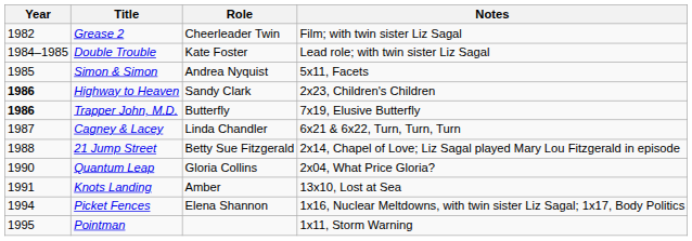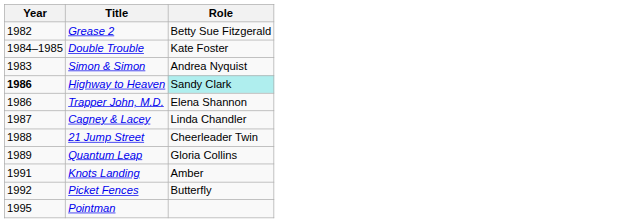 <table class="wikitable">
 <tr>
 <th>Year</th>
 <th>Title</th>
 <th>Role</th>
-<th>Notes</th>
 </tr>
 <tr>
 <td>1982</td>
 <td><em><a href='#'>Grease 2</a></em></td>
-<td>Cheerleader Twin</td>
-<td>Film; with twin sister Liz Sagal</td>
+<td>Betty Sue Fitzgerald</td>
 </tr>
 <tr>
 <td>1984–1985</td>
 <td><em><a href='#'>Double Trouble</a></em></td>
 <td>Kate Foster</td>
-<td>Lead role; with twin sister Liz Sagal</td>
 </tr>
 <tr>
-<td>1985</td>
+<td>1983</td>
 <td><em><a href='#'>Simon & Simon</a></em></td>
 <td>Andrea Nyquist</td>
-<td>5x11, Facets</td>
 </tr>
 <tr>
 <td><strong>1986</strong></td>
 <td><em><a href='#'>Highway to Heaven</a></em></td>
-<td>Sandy Clark</td>
-<td>2x23, Children's Children</td>
+<td style="background: paleturquoise;">Sandy Clark</td>
 </tr>
 <tr>
-<td><strong>1986</strong></td>
+<td>1986</td>
 <td><em><a href='#'>Trapper John, M.D.</a></em></td>
-<td>Butterfly</td>
-<td>7x19, Elusive Butterfly</td>
+<td>Elena Shannon</td>
 </tr>
 <tr>
 <td>1987</td>
 <td><em><a href='#'>Cagney & Lacey</a></em></td>
 <td>Linda Chandler</td>
-<td>6x21 & 6x22, Turn, Turn, Turn</td>
 </tr>
 <tr>
 <td>1988</td>
 <td><em><a href='#'>21 Jump Street</a></em></td>
-<td>Betty Sue Fitzgerald</td>
-<td>2x14, Chapel of Love; Liz Sagal played Mary Lou Fitzgerald in episode</td>
+<td>Cheerleader Twin</td>
 </tr>
 <tr>
-<td>1990</td>
+<td>1989</td>
 <td><em><a href='#'>Quantum Leap</a></em></td>
 <td>Gloria Collins</td>
-<td>2x04, What Price Gloria?</td>
 </tr>
 <tr>
 <td>1991</td>
 <td><em><a href='#'>Knots Landing</a></em></td>
 <td>Amber</td>
-<td>13x10, Lost at Sea</td>
 </tr>
 <tr>
-<td>1994</td>
+<td>1992</td>
 <td><em><a href='#'>Picket Fences</a></em></td>
-<td>Elena Shannon</td>
-<td>1x16, Nuclear Meltdowns, with twin sister Liz Sagal; 1x17, Body Politics</td>
+<td>Butterfly</td>
 </tr>
 <tr>
 <td>1995</td>
 <td><em><a href='#'>Pointman</a></em></td>
 <td></td>
-<td>1x11, Storm Warning</td>
 </tr>
 </table>
